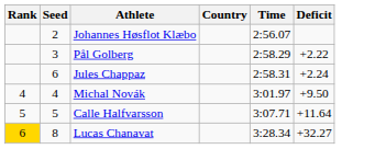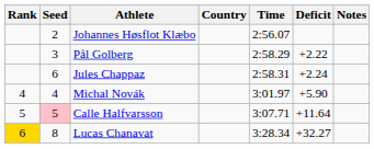 <table class="wikitable sortable" style="text-align:center">
 <tr>
 <th>Rank</th>
 <th>Seed</th>
 <th>Athlete</th>
 <th>Country</th>
 <th>Time</th>
 <th>Deficit</th>
+<th>Notes</th>
 </tr>
 <tr>
 <td></td>
 <td>2</td>
 <td align=left><a href='#'>Johannes Høsflot Klæbo</a></td>
 <td align=left></td>
 <td>2:56.07</td>
+<td></td>
 <td></td>
 </tr>
 <tr>
 <td></td>
 <td>3</td>
 <td align=left><a href='#'>Pål Golberg</a></td>
 <td align=left></td>
 <td>2:58.29</td>
 <td>+2.22</td>
+<td></td>
 </tr>
 <tr>
 <td></td>
 <td>6</td>
 <td align=left><a href='#'>Jules Chappaz</a></td>
 <td align=left></td>
 <td>2:58.31</td>
 <td>+2.24</td>
+<td></td>
 </tr>
 <tr>
 <td>4</td>
 <td>4</td>
 <td align=left><a href='#'>Michal Novák</a></td>
 <td align=left></td>
 <td>3:01.97</td>
-<td>+9.50</td>
+<td>+5.90</td>
+<td></td>
 </tr>
 <tr>
 <td>5</td>
-<td>5</td>
+<td style="background: pink;">5</td>
 <td align=left><a href='#'>Calle Halfvarsson</a></td>
 <td align=left></td>
 <td>3:07.71</td>
 <td>+11.64</td>
+<td></td>
 </tr>
 <tr>
 <td style="background: gold;">6</td>
 <td>8</td>
 <td align=left><a href='#'>Lucas Chanavat</a></td>
 <td align=left></td>
 <td>3:28.34</td>
 <td>+32.27</td>
+<td></td>
 </tr>
 </table>
